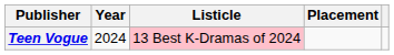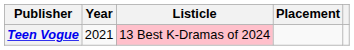 <table class="wikitable plainrowheaders" style="text-align:center">
 <tr>
 <th scope="col">Publisher</th>
 <th scope="col">Year</th>
 <th scope="col">Listicle</th>
 <th scope="col">Placement</th>
 <th scope="col" class="unsortable"></th>
 </tr>
 <tr>
 <th scope="row"><em><a href='#'>Teen Vogue</a></em></th>
-<td>2024</td>
+<td>2021</td>
 <td style="background: pink; text-align:left">13 Best K-Dramas of 2024</td>
 <td></td>
 <td></td>
 </tr>
 </table>
